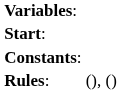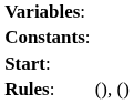 <table>
 <tr>
 <td><strong>Variables</strong>:</td>
+<td></td>
+</tr>
+<tr>
+<td><strong>Constants</strong>:</td>
 <td></td>
 </tr>
 <tr>
 <td><strong>Start</strong>:</td>
 <td></td>
 </tr>
 <tr>
-<td><strong>Constants</strong>:</td>
-<td></td>
-</tr>
-<tr>
 <td><strong>Rules</strong>:</td>
 <td>(), ()</td>
 </tr>
 </table>
